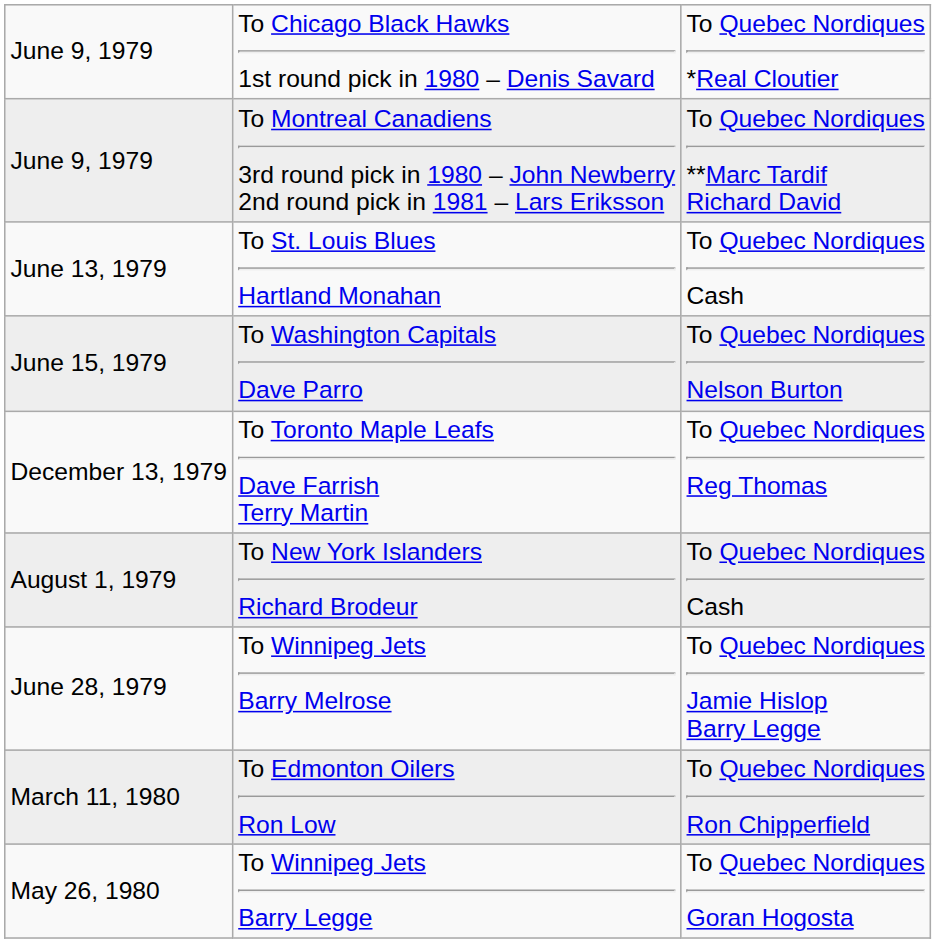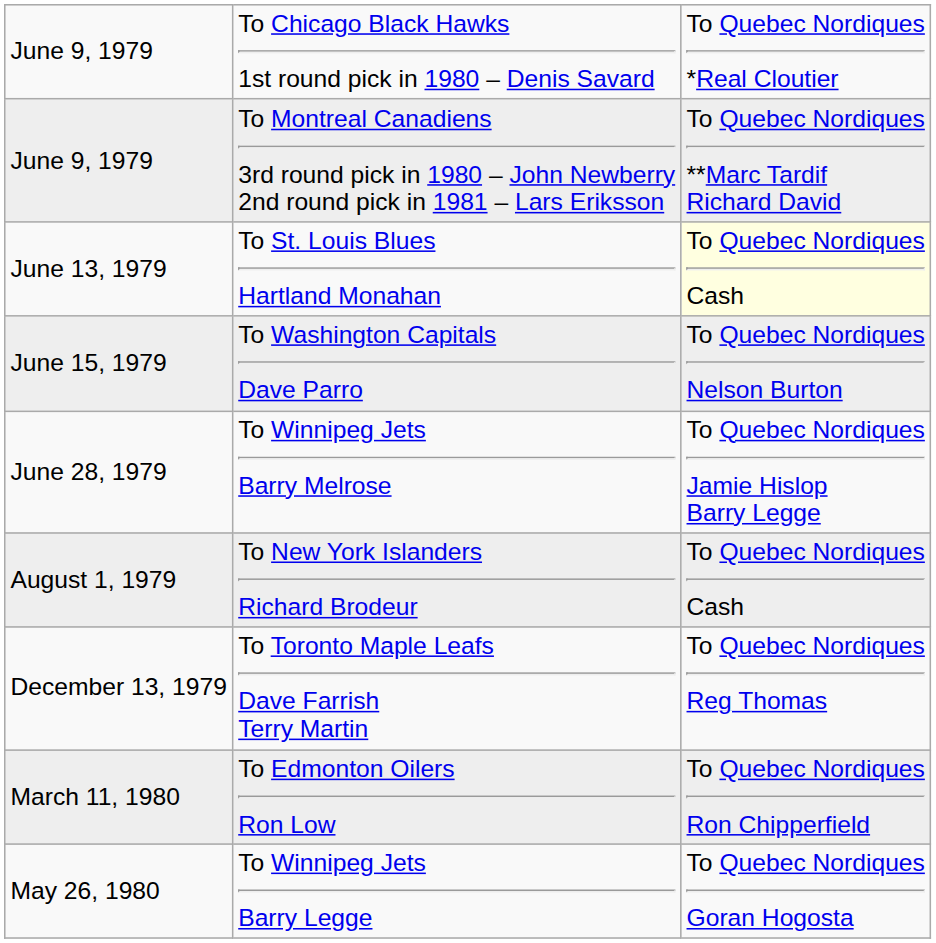 <table class="wikitable">
 <tr>
 <td>June 9, 1979</td>
 <td valign="top">To <a href='#'>Chicago Black Hawks</a><hr>1st round pick in <a href='#'>1980</a> – <a href='#'>Denis Savard</a></td>
 <td valign="top">To <a href='#'>Quebec Nordiques</a><hr>*<a href='#'>Real Cloutier</a></td>
 </tr>
 <tr style="background:#eee;">
 <td>June 9, 1979</td>
 <td valign="top">To <a href='#'>Montreal Canadiens</a><hr>3rd round pick in <a href='#'>1980</a> – <a href='#'>John Newberry</a> <br> 2nd round pick in <a href='#'>1981</a> – <a href='#'>Lars Eriksson</a></td>
 <td valign="top">To <a href='#'>Quebec Nordiques</a><hr>**<a href='#'>Marc Tardif</a> <br> <a href='#'>Richard David</a></td>
 </tr>
 <tr>
 <td>June 13, 1979</td>
 <td valign="top">To <a href='#'>St. Louis Blues</a><hr><a href='#'>Hartland Monahan</a></td>
-<td valign="top">To <a href='#'>Quebec Nordiques</a><hr>Cash</td>
+<td valign="top" style="background: lightyellow;">To <a href='#'>Quebec Nordiques</a><hr>Cash</td>
 </tr>
 <tr style="background:#eee;">
 <td>June 15, 1979</td>
 <td valign="top">To <a href='#'>Washington Capitals</a><hr><a href='#'>Dave Parro</a></td>
 <td valign="top">To <a href='#'>Quebec Nordiques</a><hr><a href='#'>Nelson Burton</a></td>
 </tr>
 <tr>
-<td>December 13, 1979</td>
-<td valign="top">To <a href='#'>Toronto Maple Leafs</a><hr><a href='#'>Dave Farrish</a> <br> <a href='#'>Terry Martin</a></td>
-<td valign="top">To <a href='#'>Quebec Nordiques</a><hr><a href='#'>Reg Thomas</a></td>
+<td>June 28, 1979</td>
+<td valign="top">To <a href='#'>Winnipeg Jets</a><hr><a href='#'>Barry Melrose</a></td>
+<td valign="top">To <a href='#'>Quebec Nordiques</a><hr><a href='#'>Jamie Hislop</a> <br> <a href='#'>Barry Legge</a></td>
 </tr>
 <tr style="background:#eee;">
 <td>August 1, 1979</td>
 <td valign="top">To <a href='#'>New York Islanders</a><hr><a href='#'>Richard Brodeur</a></td>
 <td valign="top">To <a href='#'>Quebec Nordiques</a><hr>Cash</td>
 </tr>
 <tr>
-<td>June 28, 1979</td>
-<td valign="top">To <a href='#'>Winnipeg Jets</a><hr><a href='#'>Barry Melrose</a></td>
-<td valign="top">To <a href='#'>Quebec Nordiques</a><hr><a href='#'>Jamie Hislop</a> <br> <a href='#'>Barry Legge</a></td>
+<td>December 13, 1979</td>
+<td valign="top">To <a href='#'>Toronto Maple Leafs</a><hr><a href='#'>Dave Farrish</a> <br> <a href='#'>Terry Martin</a></td>
+<td valign="top">To <a href='#'>Quebec Nordiques</a><hr><a href='#'>Reg Thomas</a></td>
 </tr>
 <tr style="background:#eee;">
 <td>March 11, 1980</td>
 <td valign="top">To <a href='#'>Edmonton Oilers</a><hr><a href='#'>Ron Low</a></td>
 <td valign="top">To <a href='#'>Quebec Nordiques</a><hr><a href='#'>Ron Chipperfield</a></td>
 </tr>
 <tr>
 <td>May 26, 1980</td>
 <td valign="top">To <a href='#'>Winnipeg Jets</a><hr><a href='#'>Barry Legge</a></td>
 <td valign="top">To <a href='#'>Quebec Nordiques</a><hr><a href='#'>Goran Hogosta</a></td>
 </tr>
 </table>
